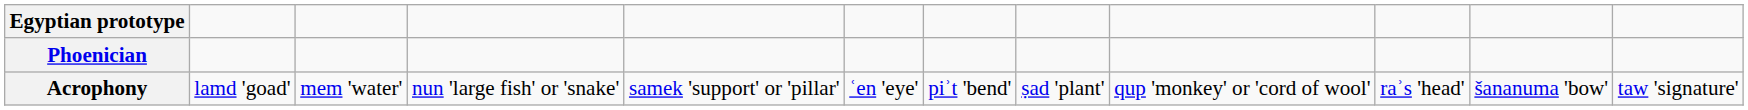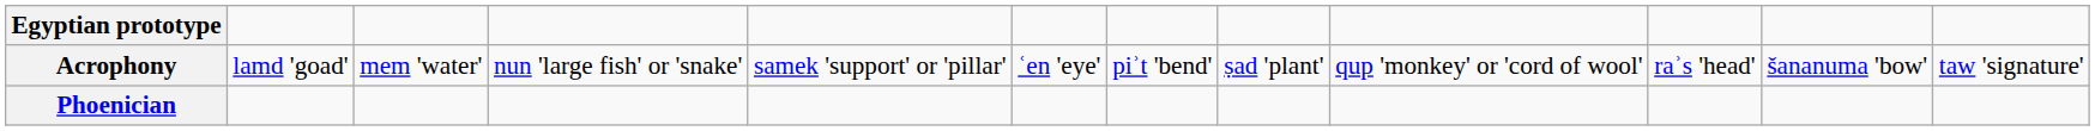 <table class=wikitable>
 <tr>
 <th scope="row">Egyptian prototype</th>
-<td></td>
-<td></td>
-<td></td>
-<td></td>
-<td></td>
-<td></td>
-<td></td>
-<td></td>
-<td></td>
-<td></td>
-<td></td>
-</tr>
-<tr>
-<th scope="row"><a href='#'>Phoenician</a></th>
 <td></td>
 <td></td>
 <td></td>
 <td></td>
 <td></td>
 <td></td>
 <td></td>
 <td></td>
 <td></td>
 <td></td>
 <td></td>
 </tr>
 <tr>
 <th scope="row">Acrophony</th>
 <td><a href='#'>lamd</a> 'goad'</td>
 <td><a href='#'>mem</a> 'water'</td>
 <td><a href='#'>nun</a> 'large fish' or 'snake'</td>
 <td><a href='#'>samek</a> 'support' or 'pillar'</td>
 <td><a href='#'>ʿen</a> 'eye'</td>
 <td><a href='#'>piʾt</a> 'bend'</td>
 <td><a href='#'>ṣad</a> 'plant'</td>
 <td><a href='#'>qup</a> 'monkey' or 'cord of wool'</td>
 <td><a href='#'>raʾs</a> 'head'</td>
 <td><a href='#'>šananuma</a> 'bow'</td>
 <td><a href='#'>taw</a> 'signature'</td>
 </tr>
+<tr>
+<th scope="row"><a href='#'>Phoenician</a></th>
+<td></td>
+<td></td>
+<td></td>
+<td></td>
+<td></td>
+<td></td>
+<td></td>
+<td></td>
+<td></td>
+<td></td>
+<td></td>
+</tr>
 </table>
